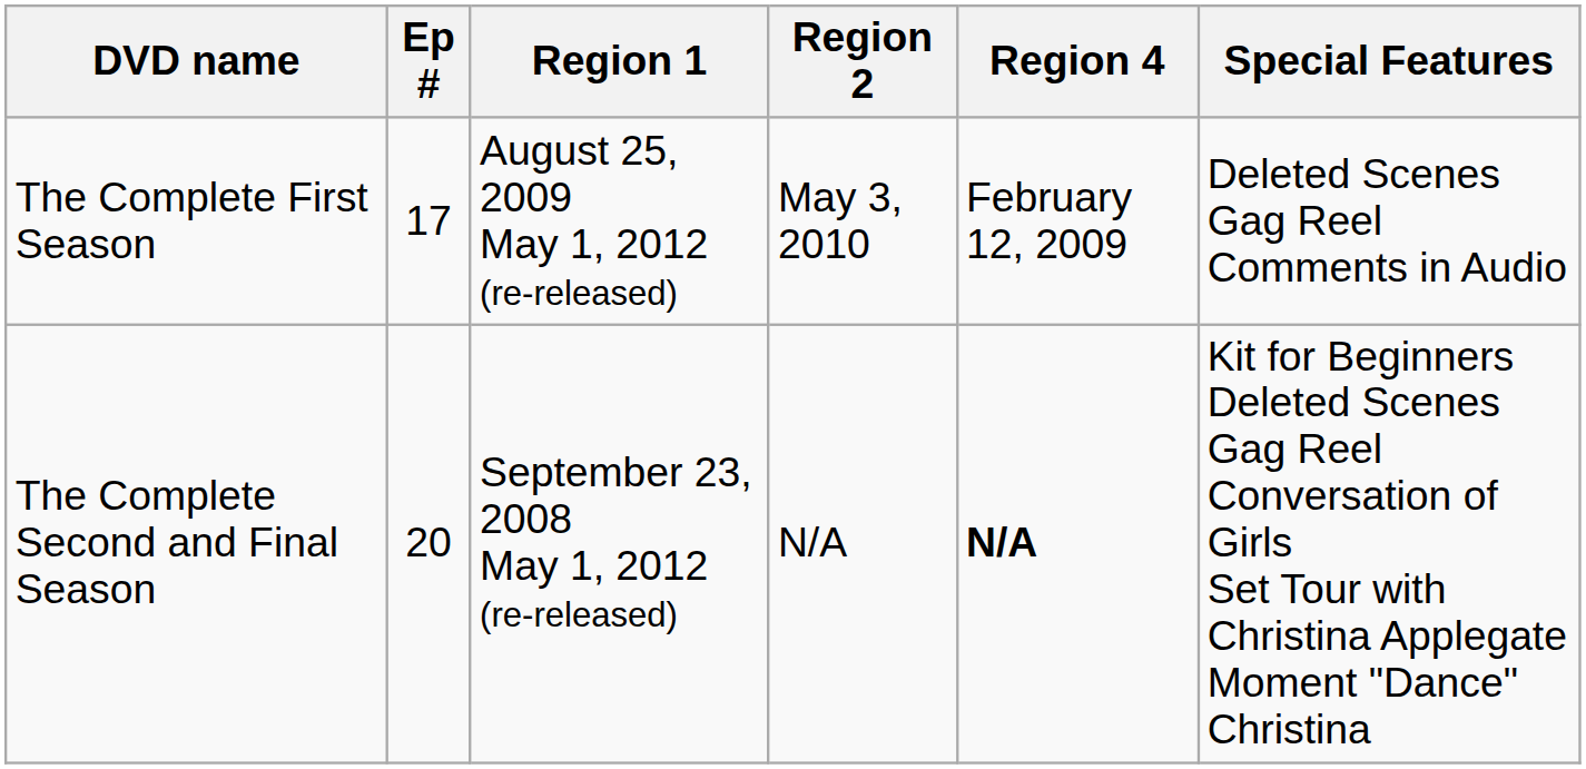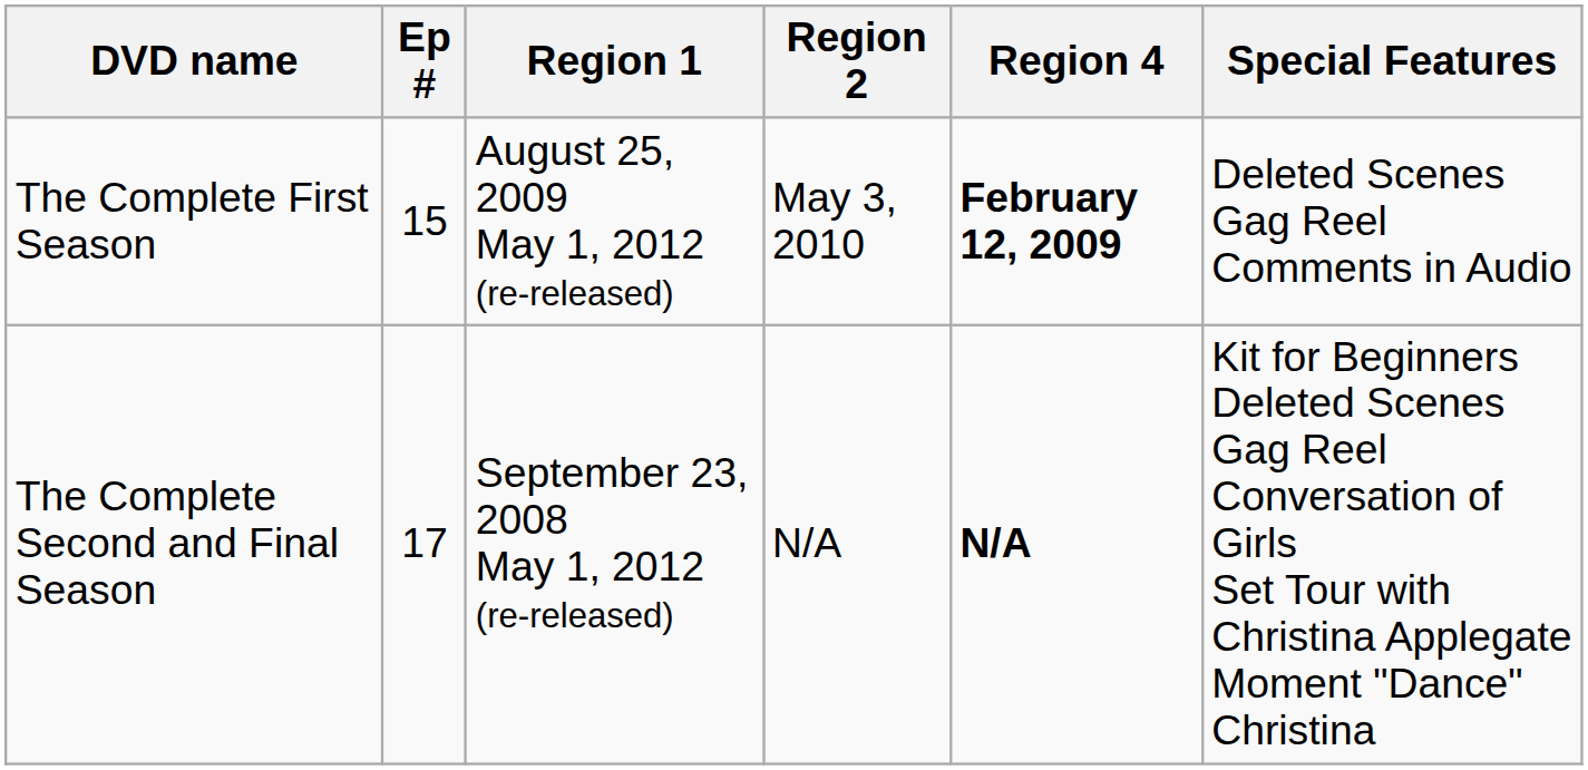 <table class="wikitable">
 <tr>
 <th>DVD name</th>
 <th>Ep #</th>
 <th>Region 1</th>
 <th>Region 2</th>
 <th>Region 4</th>
 <th>Special Features</th>
 </tr>
 <tr>
 <td>The Complete First Season</td>
-<td style="text-align:center;">17</td>
+<td style="text-align:center;">15</td>
 <td>August 25, 2009 <br> May 1, 2012 <small>(re-released)</small></td>
 <td>May 3, 2010</td>
-<td>February 12, 2009</td>
+<td><strong>February 12, 2009</strong></td>
 <td>Deleted Scenes<br>Gag Reel<br>Comments in Audio</td>
 </tr>
 <tr>
 <td>The Complete Second and Final Season</td>
-<td style="text-align:center;">20</td>
+<td style="text-align:center;">17</td>
 <td>September 23, 2008 <br> May 1, 2012 <small>(re-released)</small></td>
 <td>N/A</td>
 <td><strong>N/A</strong></td>
 <td>Kit for Beginners<br>Deleted Scenes<br>Gag Reel<br>Conversation of Girls<br>Set Tour with Christina Applegate<br>Moment "Dance" Christina</td>
 </tr>
 </table>
